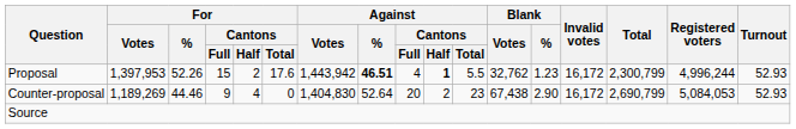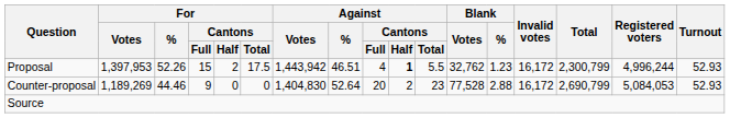 <table class=wikitable style=text-align:right>
 <tr>
 <th rowspan=3>Question</th>
 <th colspan=5>For</th>
 <th colspan=5>Against</th>
 <th colspan=2>Blank</th>
 <th rowspan=3>Invalid<br>votes</th>
 <th rowspan=3>Total</th>
 <th rowspan=3>Registered<br>voters</th>
 <th rowspan=3>Turnout</th>
 </tr>
 <tr>
 <th rowspan=2>Votes</th>
 <th rowspan=2>%</th>
 <th colspan=3>Cantons</th>
 <th rowspan=2>Votes</th>
 <th rowspan=2>%</th>
 <th colspan=3>Cantons</th>
 <th rowspan=2>Votes</th>
 <th rowspan=2>%</th>
 </tr>
 <tr>
 <th>Full</th>
 <th>Half</th>
 <th>Total</th>
 <th>Full</th>
 <th>Half</th>
 <th>Total</th>
 </tr>
 <tr>
 <td align=left>Proposal</td>
 <td>1,397,953</td>
 <td>52.26</td>
 <td>15</td>
 <td>2</td>
-<td>17.6</td>
+<td>17.5</td>
 <td>1,443,942</td>
-<td><strong>46.51</strong></td>
+<td>46.51</td>
 <td>4</td>
 <td><strong>1</strong></td>
 <td>5.5</td>
 <td>32,762</td>
 <td>1.23</td>
 <td>16,172</td>
 <td>2,300,799</td>
 <td>4,996,244</td>
 <td>52.93</td>
 </tr>
 <tr>
 <td align=left>Counter-proposal</td>
 <td>1,189,269</td>
 <td>44.46</td>
 <td>9</td>
-<td>4</td>
+<td>0</td>
 <td>0</td>
 <td>1,404,830</td>
 <td>52.64</td>
 <td>20</td>
 <td>2</td>
 <td>23</td>
-<td>67,438</td>
-<td>2.90</td>
+<td>77,528</td>
+<td>2.88</td>
 <td>16,172</td>
 <td>2,690,799</td>
 <td>5,084,053</td>
 <td>52.93</td>
 </tr>
 <tr>
 <td style="text-align:left;" colspan="17">Source</td>
 </tr>
 </table>
